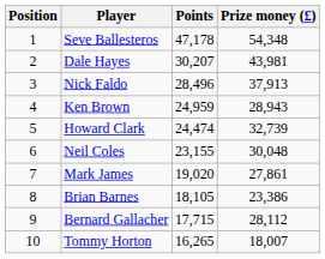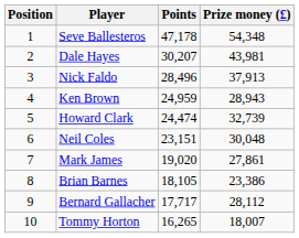 <table class="wikitable">
 <tr>
 <th>Position</th>
 <th>Player</th>
 <th>Points</th>
 <th>Prize money (<a href='#'>£</a>)</th>
 </tr>
 <tr>
 <td align=center>1</td>
 <td> <a href='#'>Seve Ballesteros</a></td>
 <td align=center>47,178</td>
 <td align=center>54,348</td>
 </tr>
 <tr>
 <td align=center>2</td>
 <td> <a href='#'>Dale Hayes</a></td>
 <td align=center>30,207</td>
 <td align=center>43,981</td>
 </tr>
 <tr>
 <td align=center>3</td>
 <td> <a href='#'>Nick Faldo</a></td>
 <td align=center>28,496</td>
 <td align=center>37,913</td>
 </tr>
 <tr>
 <td align=center>4</td>
 <td> <a href='#'>Ken Brown</a></td>
 <td align=center>24,959</td>
 <td align=center>28,943</td>
 </tr>
 <tr>
 <td align=center>5</td>
 <td> <a href='#'>Howard Clark</a></td>
 <td align=center>24,474</td>
 <td align=center>32,739</td>
 </tr>
 <tr>
 <td align=center>6</td>
 <td> <a href='#'>Neil Coles</a></td>
-<td align=center>23,155</td>
+<td align=center>23,151</td>
 <td align=center>30,048</td>
 </tr>
 <tr>
 <td align=center>7</td>
 <td> <a href='#'>Mark James</a></td>
 <td align=center>19,020</td>
 <td align=center>27,861</td>
 </tr>
 <tr>
 <td align=center>8</td>
 <td> <a href='#'>Brian Barnes</a></td>
 <td align=center>18,105</td>
 <td align=center>23,386</td>
 </tr>
 <tr>
 <td align=center>9</td>
 <td> <a href='#'>Bernard Gallacher</a></td>
-<td align=center>17,715</td>
+<td align=center>17,717</td>
 <td align=center>28,112</td>
 </tr>
 <tr>
 <td align=center>10</td>
 <td> <a href='#'>Tommy Horton</a></td>
 <td align=center>16,265</td>
 <td align=center>18,007</td>
 </tr>
 </table>
